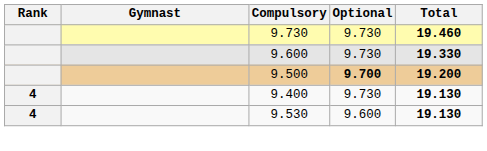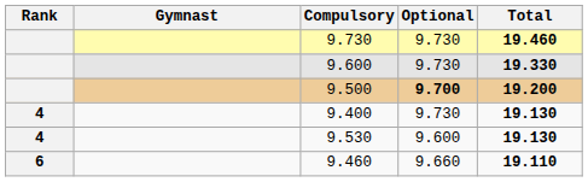 <table class="wikitable sortable" style="text-align:center; font-size:95%">
 <tr>
 <th scope="col" style="width:50px;">Rank</th>
 <th scope="col" style="width:180px;">Gymnast</th>
 <th scope="col" style="width:50px;">Compulsory</th>
 <th scope="col" style="width:50px;">Optional</th>
 <th scope="col" style="width:80px;">Total</th>
 </tr>
 <tr style="background:#fffcaf;">
 <th scope=row style="text-align:center"></th>
 <td style="text-align:left;"></td>
 <td>9.730</td>
 <td>9.730</td>
 <td><strong>19.460</strong></td>
 </tr>
 <tr style="background:#e5e5e5;">
 <th scope=row style="text-align:center"></th>
 <td style="text-align:left;"></td>
 <td>9.600</td>
 <td>9.730</td>
 <td><strong>19.330</strong></td>
 </tr>
 <tr style="background:#ec9;">
 <th scope=row style="text-align:center"></th>
 <td style="text-align:left;"></td>
 <td>9.500</td>
 <td><strong>9.700</strong></td>
 <td><strong>19.200</strong></td>
 </tr>
 <tr>
 <th scope=row style="text-align:center">4</th>
 <td style="text-align:left;"></td>
 <td>9.400</td>
 <td>9.730</td>
 <td><strong>19.130</strong></td>
 </tr>
 <tr>
 <th scope=row style="text-align:center">4</th>
 <td style="text-align:left;"></td>
 <td>9.530</td>
 <td>9.600</td>
 <td><strong>19.130</strong></td>
 </tr>
+<tr>
+<th scope=row style="text-align:center">6</th>
+<td style="text-align:left;"></td>
+<td>9.460</td>
+<td>9.660</td>
+<td><strong>19.110</strong></td>
+</tr>
 </table>
